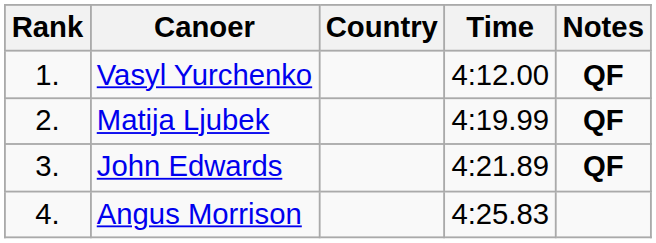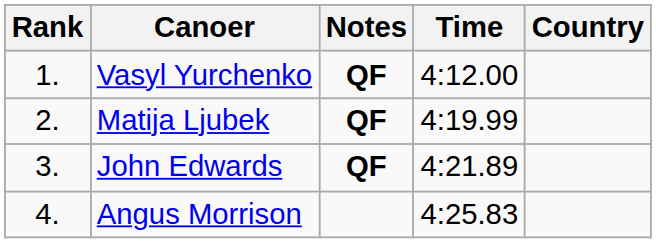 <table class="wikitable sortable" style="text-align:center">
 <tr>
 <th>Rank</th>
 <th>Canoer</th>
+<th>Notes</th>
+<th>Time</th>
 <th>Country</th>
-<th>Time</th>
-<th>Notes</th>
 </tr>
 <tr>
 <td>1.</td>
 <td align=left athlete><a href='#'>Vasyl Yurchenko</a></td>
+<td><strong>QF</strong></td>
+<td>4:12.00</td>
 <td align=left athlete></td>
-<td>4:12.00</td>
-<td><strong>QF</strong></td>
 </tr>
 <tr>
 <td>2.</td>
 <td align=left athlete><a href='#'>Matija Ljubek</a></td>
+<td><strong>QF</strong></td>
+<td>4:19.99</td>
 <td align=left athlete></td>
-<td>4:19.99</td>
-<td><strong>QF</strong></td>
 </tr>
 <tr>
 <td>3.</td>
 <td align=left athlete><a href='#'>John Edwards</a></td>
+<td><strong>QF</strong></td>
+<td>4:21.89</td>
 <td align=left athlete></td>
-<td>4:21.89</td>
-<td><strong>QF</strong></td>
 </tr>
 <tr>
 <td>4.</td>
 <td align=left athlete><a href='#'>Angus Morrison</a></td>
+<td></td>
+<td>4:25.83</td>
 <td align=left athlete></td>
-<td>4:25.83</td>
-<td></td>
 </tr>
 </table>
